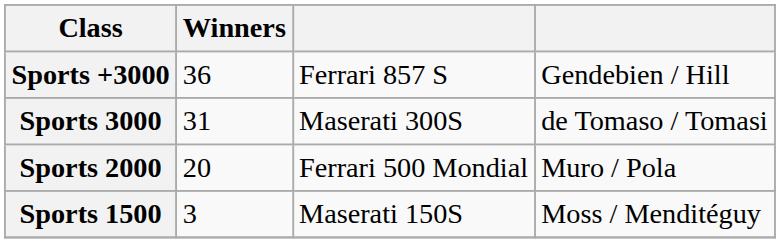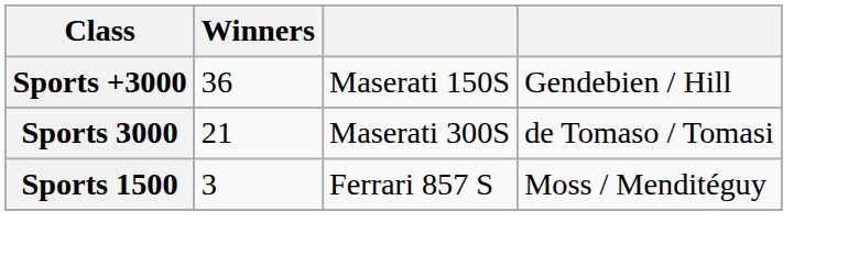 <table class="wikitable" style="font-size: 95%">
 <tr>
 <th>Class</th>
 <th>Winners</th>
 <th></th>
 <th></th>
 </tr>
 <tr>
 <th>Sports +3000</th>
 <td>36</td>
-<td>Ferrari 857 S</td>
+<td>Maserati 150S</td>
 <td>Gendebien / Hill</td>
 </tr>
 <tr>
 <th>Sports 3000</th>
-<td>31</td>
+<td>21</td>
 <td>Maserati 300S</td>
 <td>de Tomaso / Tomasi</td>
 </tr>
 <tr>
-<th>Sports 2000</th>
-<td>20</td>
-<td>Ferrari 500 Mondial</td>
-<td>Muro / Pola</td>
-</tr>
-<tr>
 <th>Sports 1500</th>
 <td>3</td>
-<td>Maserati 150S</td>
+<td>Ferrari 857 S</td>
 <td>Moss / Menditéguy</td>
 </tr>
 <tr>
 </tr>
 </table>
